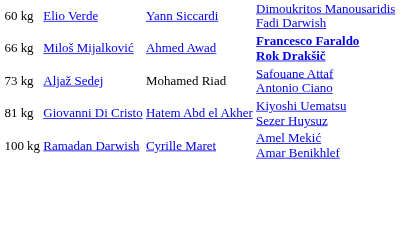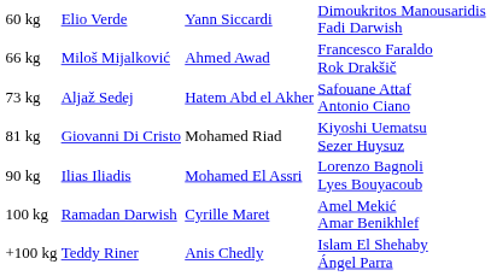 <table>
 <tr>
 <td>60 kg</td>
 <td> <a href='#'>Elio Verde</a></td>
 <td> <a href='#'>Yann Siccardi</a></td>
 <td> <a href='#'>Dimoukritos Manousaridis</a> <br>  <a href='#'>Fadi Darwish</a></td>
 </tr>
 <tr>
 <td>66 kg</td>
 <td> <a href='#'>Miloš Mijalković</a></td>
 <td> <a href='#'>Ahmed Awad</a></td>
-<td><strong> <a href='#'>Francesco Faraldo</a> <br>  <a href='#'>Rok Drakšič</a></strong></td>
+<td> <a href='#'>Francesco Faraldo</a> <br>  <a href='#'>Rok Drakšič</a></td>
 </tr>
 <tr>
 <td>73 kg</td>
 <td> <a href='#'>Aljaž Sedej</a></td>
-<td> Mohamed Riad</td>
+<td> <a href='#'>Hatem Abd el Akher</a></td>
 <td> <a href='#'>Safouane Attaf</a> <br>  <a href='#'>Antonio Ciano</a></td>
 </tr>
 <tr>
 <td>81 kg</td>
 <td> <a href='#'>Giovanni Di Cristo</a></td>
-<td> <a href='#'>Hatem Abd el Akher</a></td>
+<td> Mohamed Riad</td>
 <td> <a href='#'>Kiyoshi Uematsu</a> <br>  <a href='#'>Sezer Huysuz</a></td>
+</tr>
+<tr>
+<td>90 kg</td>
+<td> <a href='#'>Ilias Iliadis</a></td>
+<td> <a href='#'>Mohamed El Assri</a></td>
+<td> <a href='#'>Lorenzo Bagnoli</a> <br>  <a href='#'>Lyes Bouyacoub</a></td>
 </tr>
 <tr>
 <td>100 kg</td>
 <td> <a href='#'>Ramadan Darwish</a></td>
 <td> <a href='#'>Cyrille Maret</a></td>
 <td> <a href='#'>Amel Mekić</a> <br>  <a href='#'>Amar Benikhlef</a></td>
 </tr>
+<tr>
+<td>+100 kg</td>
+<td> <a href='#'>Teddy Riner</a></td>
+<td> <a href='#'>Anis Chedly</a></td>
+<td> <a href='#'>Islam El Shehaby</a> <br>  <a href='#'>Ángel Parra</a></td>
+</tr>
 </table>
